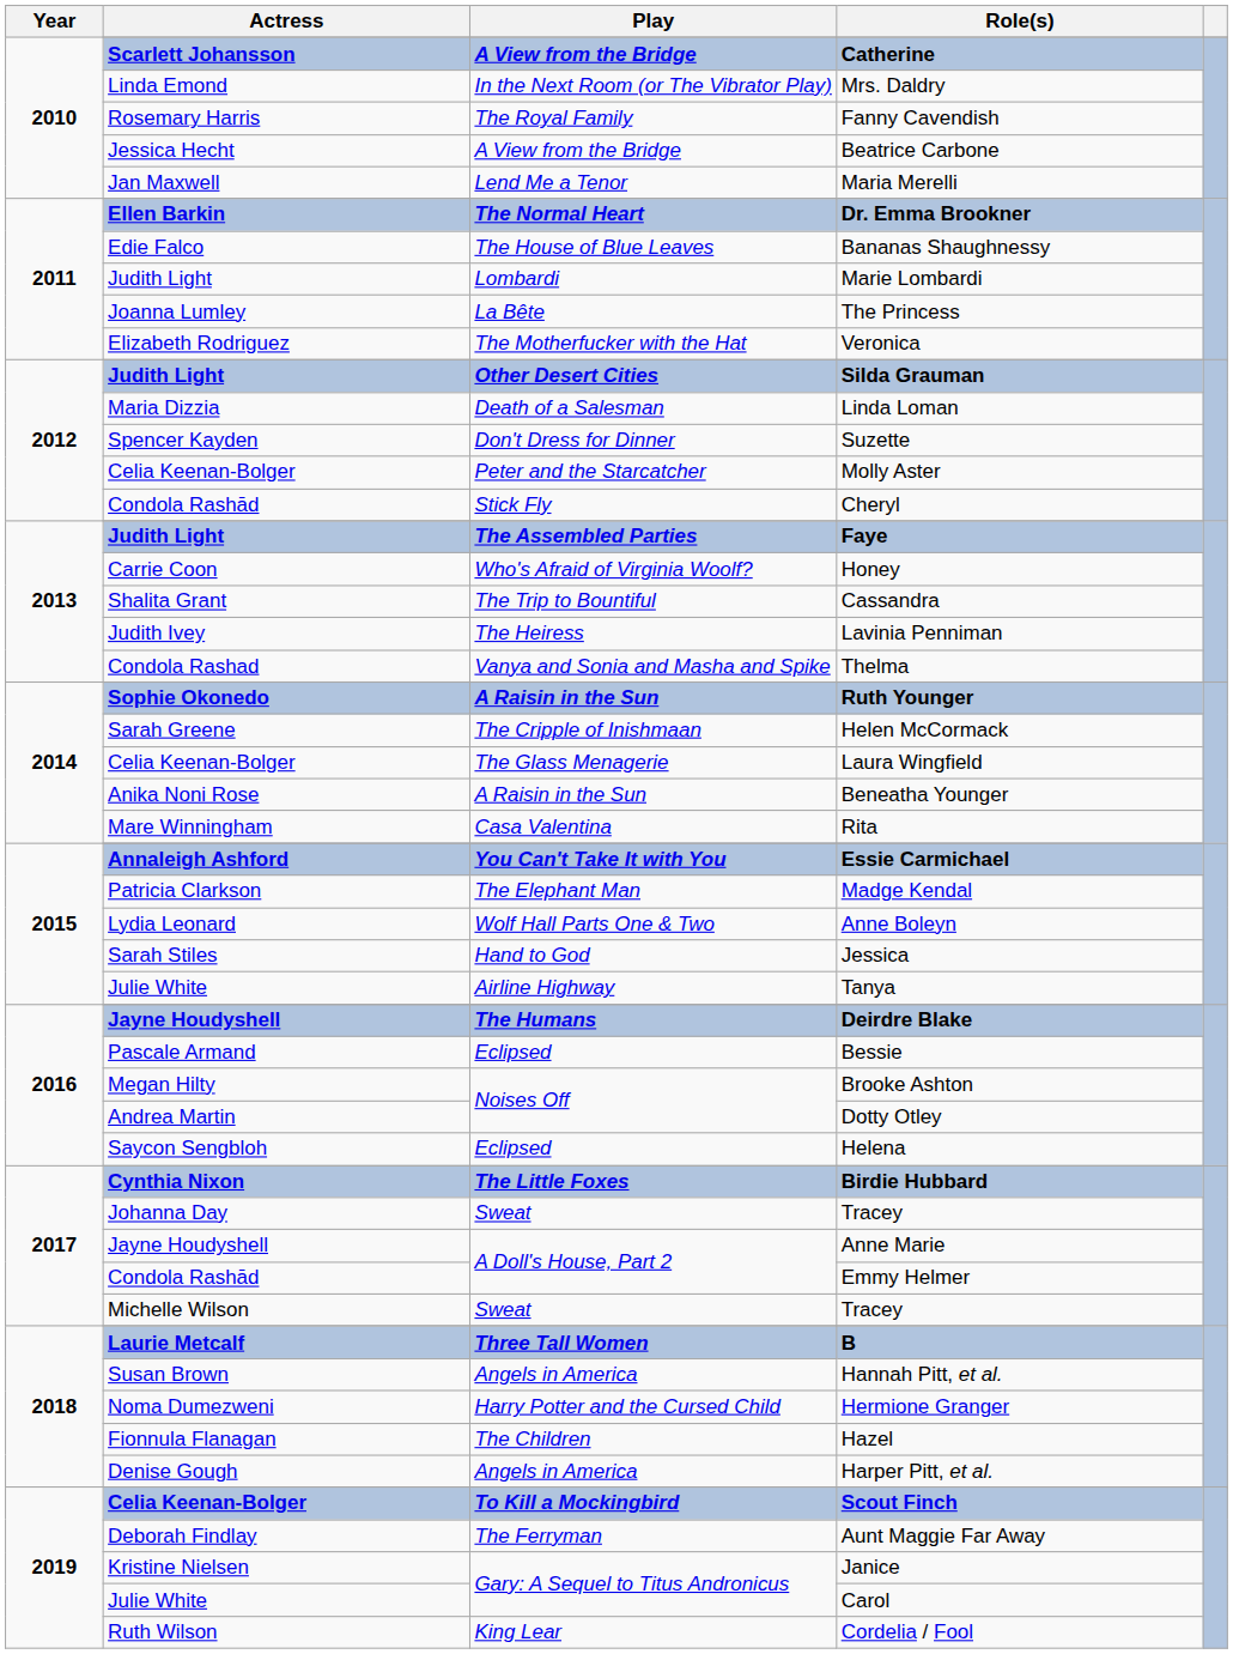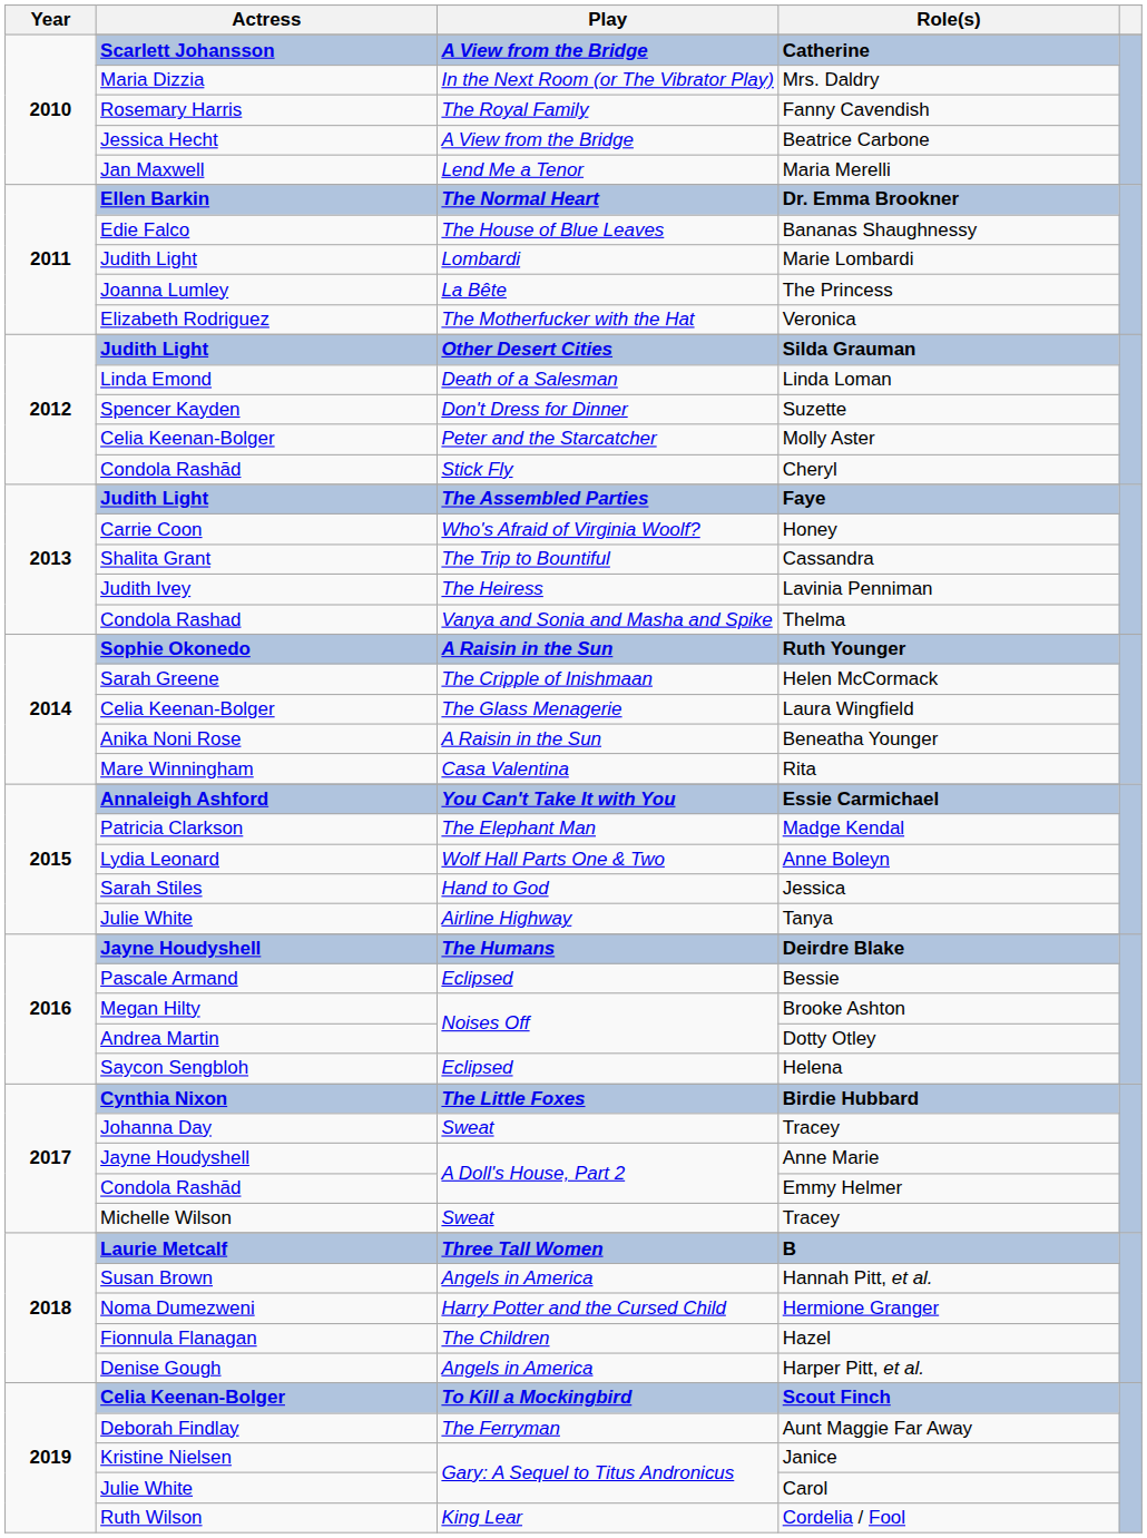 <table class="wikitable sortable">
 <tr>
 <th scope="col" style="width:8%;">Year</th>
 <th scope="col" style="width:30%;">Actress</th>
 <th scope="col" style="width:30%;">Play</th>
 <th scope="col" style="width:30%;">Role(s)</th>
 <th scope="col" style="width:2%;" class="unsortable"></th>
 </tr>
 <tr>
 <td rowspan="6" align="center"><strong>2010</strong> <br> </td>
 </tr>
 <tr style="background:#B0C4DE">
 <td><strong><a href='#'>Scarlett Johansson</a></strong></td>
 <td><strong><em><a href='#'>A View from the Bridge</a></em></strong></td>
 <td><strong>Catherine</strong></td>
 <td rowspan="6" align="center"></td>
 </tr>
 <tr>
-<td><a href='#'>Linda Emond</a></td>
+<td><a href='#'>Maria Dizzia</a></td>
 <td><em><a href='#'>In the Next Room (or The Vibrator Play)</a></em></td>
 <td>Mrs. Daldry</td>
 </tr>
 <tr>
 <td><a href='#'>Rosemary Harris</a></td>
 <td><em><a href='#'>The Royal Family</a></em></td>
 <td>Fanny Cavendish</td>
 </tr>
 <tr>
 <td><a href='#'>Jessica Hecht</a></td>
 <td><em><a href='#'>A View from the Bridge</a></em></td>
 <td>Beatrice Carbone</td>
 </tr>
 <tr>
 <td><a href='#'>Jan Maxwell</a></td>
 <td><em><a href='#'>Lend Me a Tenor</a></em></td>
 <td>Maria Merelli</td>
 </tr>
 <tr>
 <td rowspan="6" align="center"><strong>2011</strong> <br> </td>
 </tr>
 <tr style="background:#B0C4DE">
 <td><strong><a href='#'>Ellen Barkin</a></strong></td>
 <td><strong><em><a href='#'>The Normal Heart</a></em></strong></td>
 <td><strong>Dr. Emma Brookner</strong></td>
 <td rowspan="6" align="center"></td>
 </tr>
 <tr>
 <td><a href='#'>Edie Falco</a></td>
 <td><em><a href='#'>The House of Blue Leaves</a></em></td>
 <td>Bananas Shaughnessy</td>
 </tr>
 <tr>
 <td><a href='#'>Judith Light</a></td>
 <td><em><a href='#'>Lombardi</a></em></td>
 <td>Marie Lombardi</td>
 </tr>
 <tr>
 <td><a href='#'>Joanna Lumley</a></td>
 <td><em><a href='#'>La Bête</a></em></td>
 <td>The Princess</td>
 </tr>
 <tr>
 <td><a href='#'>Elizabeth Rodriguez</a></td>
 <td><em><a href='#'>The Motherfucker with the Hat</a></em></td>
 <td>Veronica</td>
 </tr>
 <tr>
 <td rowspan="6" align="center"><strong>2012</strong> <br> </td>
 </tr>
 <tr style="background:#B0C4DE">
 <td><strong><a href='#'>Judith Light</a></strong></td>
 <td><strong><em><a href='#'>Other Desert Cities</a></em></strong></td>
 <td><strong>Silda Grauman</strong></td>
 <td rowspan="6" align="center"></td>
 </tr>
 <tr>
-<td><a href='#'>Maria Dizzia</a></td>
+<td><a href='#'>Linda Emond</a></td>
 <td><em><a href='#'>Death of a Salesman</a></em></td>
 <td>Linda Loman</td>
 </tr>
 <tr>
 <td><a href='#'>Spencer Kayden</a></td>
 <td><em><a href='#'>Don't Dress for Dinner</a></em></td>
 <td>Suzette</td>
 </tr>
 <tr>
 <td><a href='#'>Celia Keenan-Bolger</a></td>
 <td><em><a href='#'>Peter and the Starcatcher</a></em></td>
 <td>Molly Aster</td>
 </tr>
 <tr>
 <td><a href='#'>Condola Rashād</a></td>
 <td><em><a href='#'>Stick Fly</a></em></td>
 <td>Cheryl</td>
 </tr>
 <tr>
 <td rowspan="6" align="center"><strong>2013</strong> <br> </td>
 </tr>
 <tr style="background:#B0C4DE">
 <td><strong><a href='#'>Judith Light</a></strong></td>
 <td><strong><em><a href='#'>The Assembled Parties</a></em></strong></td>
 <td><strong>Faye</strong></td>
 <td rowspan="6" align="center"></td>
 </tr>
 <tr>
 <td><a href='#'>Carrie Coon</a></td>
 <td><em><a href='#'>Who's Afraid of Virginia Woolf?</a></em></td>
 <td>Honey</td>
 </tr>
 <tr>
 <td><a href='#'>Shalita Grant</a></td>
 <td><em><a href='#'>The Trip to Bountiful</a></em></td>
 <td>Cassandra</td>
 </tr>
 <tr>
 <td><a href='#'>Judith Ivey</a></td>
 <td><em><a href='#'>The Heiress</a></em></td>
 <td>Lavinia Penniman</td>
 </tr>
 <tr>
 <td><a href='#'>Condola Rashad</a></td>
 <td><em><a href='#'>Vanya and Sonia and Masha and Spike</a></em></td>
 <td>Thelma</td>
 </tr>
 <tr>
 <td rowspan="6" align="center"><strong>2014</strong> <br> </td>
 </tr>
 <tr style="background:#B0C4DE">
 <td><strong><a href='#'>Sophie Okonedo</a></strong></td>
 <td><strong><em><a href='#'>A Raisin in the Sun</a></em></strong></td>
 <td><strong>Ruth Younger</strong></td>
 <td rowspan="6" align="center"></td>
 </tr>
 <tr>
 <td><a href='#'>Sarah Greene</a></td>
 <td><em><a href='#'>The Cripple of Inishmaan</a></em></td>
 <td>Helen McCormack</td>
 </tr>
 <tr>
 <td><a href='#'>Celia Keenan-Bolger</a></td>
 <td><em><a href='#'>The Glass Menagerie</a></em></td>
 <td>Laura Wingfield</td>
 </tr>
 <tr>
 <td><a href='#'>Anika Noni Rose</a></td>
 <td><em><a href='#'>A Raisin in the Sun</a></em></td>
 <td>Beneatha Younger</td>
 </tr>
 <tr>
 <td><a href='#'>Mare Winningham</a></td>
 <td><em><a href='#'>Casa Valentina</a></em></td>
 <td>Rita</td>
 </tr>
 <tr>
 <td rowspan="6" align="center"><strong>2015</strong> <br> </td>
 </tr>
 <tr style="background:#B0C4DE">
 <td><strong><a href='#'>Annaleigh Ashford</a></strong></td>
 <td><strong><em><a href='#'>You Can't Take It with You</a></em></strong></td>
 <td><strong>Essie Carmichael</strong></td>
 <td rowspan="6" align="center"></td>
 </tr>
 <tr>
 <td><a href='#'>Patricia Clarkson</a></td>
 <td><em><a href='#'>The Elephant Man</a></em></td>
 <td><a href='#'>Madge Kendal</a></td>
 </tr>
 <tr>
 <td><a href='#'>Lydia Leonard</a></td>
 <td><em><a href='#'>Wolf Hall Parts One & Two</a></em></td>
 <td><a href='#'>Anne Boleyn</a></td>
 </tr>
 <tr>
 <td><a href='#'>Sarah Stiles</a></td>
 <td><em><a href='#'>Hand to God</a></em></td>
 <td>Jessica</td>
 </tr>
 <tr>
 <td><a href='#'>Julie White</a></td>
 <td><em><a href='#'>Airline Highway</a></em></td>
 <td>Tanya</td>
 </tr>
 <tr>
 <td rowspan="6" align="center"><strong>2016</strong> <br> </td>
 </tr>
 <tr style="background:#B0C4DE">
 <td><strong><a href='#'>Jayne Houdyshell</a></strong></td>
 <td><strong><em><a href='#'>The Humans</a></em></strong></td>
 <td><strong>Deirdre Blake</strong></td>
 <td rowspan="6" align="center"></td>
 </tr>
 <tr>
 <td><a href='#'>Pascale Armand</a></td>
 <td><em><a href='#'>Eclipsed</a></em></td>
 <td>Bessie</td>
 </tr>
 <tr>
 <td><a href='#'>Megan Hilty</a></td>
 <td rowspan="2"><em><a href='#'>Noises Off</a></em></td>
 <td>Brooke Ashton</td>
 </tr>
 <tr>
 <td><a href='#'>Andrea Martin</a></td>
 <td>Dotty Otley</td>
 </tr>
 <tr>
 <td><a href='#'>Saycon Sengbloh</a></td>
 <td><em><a href='#'>Eclipsed</a></em></td>
 <td>Helena</td>
 </tr>
 <tr>
 <td rowspan="6" align="center"><strong>2017</strong> <br> </td>
 </tr>
 <tr style="background:#B0C4DE">
 <td><strong><a href='#'>Cynthia Nixon</a></strong></td>
 <td><strong><em><a href='#'>The Little Foxes</a></em></strong></td>
 <td><strong>Birdie Hubbard</strong></td>
 <td rowspan="6" align="center"></td>
 </tr>
 <tr>
 <td><a href='#'>Johanna Day</a></td>
 <td><em><a href='#'>Sweat</a></em></td>
 <td>Tracey</td>
 </tr>
 <tr>
 <td><a href='#'>Jayne Houdyshell</a></td>
 <td rowspan="2"><em><a href='#'>A Doll's House, Part 2</a></em></td>
 <td>Anne Marie</td>
 </tr>
 <tr>
 <td><a href='#'>Condola Rashād</a></td>
 <td>Emmy Helmer</td>
 </tr>
 <tr>
 <td>Michelle Wilson</td>
 <td><em><a href='#'>Sweat</a></em></td>
 <td>Tracey</td>
 </tr>
 <tr>
 <td rowspan="6" align="center"><strong>2018</strong> <br> </td>
 </tr>
 <tr style="background:#B0C4DE">
 <td><strong><a href='#'>Laurie Metcalf</a></strong></td>
 <td><strong><em><a href='#'>Three Tall Women</a></em></strong></td>
 <td><strong>B</strong></td>
 <td rowspan="6" align="center"></td>
 </tr>
 <tr>
 <td><a href='#'>Susan Brown</a></td>
 <td><em><a href='#'>Angels in America</a></em></td>
 <td>Hannah Pitt, <em>et al.</em></td>
 </tr>
 <tr>
 <td><a href='#'>Noma Dumezweni</a></td>
 <td><em><a href='#'>Harry Potter and the Cursed Child</a></em></td>
 <td><a href='#'>Hermione Granger</a></td>
 </tr>
 <tr>
 <td><a href='#'>Fionnula Flanagan</a></td>
 <td><em><a href='#'>The Children</a></em></td>
 <td>Hazel</td>
 </tr>
 <tr>
 <td><a href='#'>Denise Gough</a></td>
 <td><em><a href='#'>Angels in America</a></em></td>
 <td>Harper Pitt, <em>et al.</em></td>
 </tr>
 <tr>
 <td rowspan="6" align="center"><strong>2019</strong> <br> </td>
 </tr>
 <tr style="background:#B0C4DE">
 <td><strong><a href='#'>Celia Keenan-Bolger</a></strong></td>
 <td><strong><em><a href='#'>To Kill a Mockingbird</a></em></strong></td>
 <td><strong><a href='#'>Scout Finch</a></strong></td>
 <td rowspan="6" align="center"></td>
 </tr>
 <tr>
 <td><a href='#'>Deborah Findlay</a></td>
 <td><em><a href='#'>The Ferryman</a></em></td>
 <td>Aunt Maggie Far Away</td>
 </tr>
 <tr>
 <td><a href='#'>Kristine Nielsen</a></td>
 <td rowspan="2"><em><a href='#'>Gary: A Sequel to Titus Andronicus</a></em></td>
 <td>Janice</td>
 </tr>
 <tr>
 <td><a href='#'>Julie White</a></td>
 <td>Carol</td>
 </tr>
 <tr>
 <td><a href='#'>Ruth Wilson</a></td>
 <td><em><a href='#'>King Lear</a></em></td>
 <td><a href='#'>Cordelia</a> / <a href='#'>Fool</a></td>
 </tr>
 </table>
